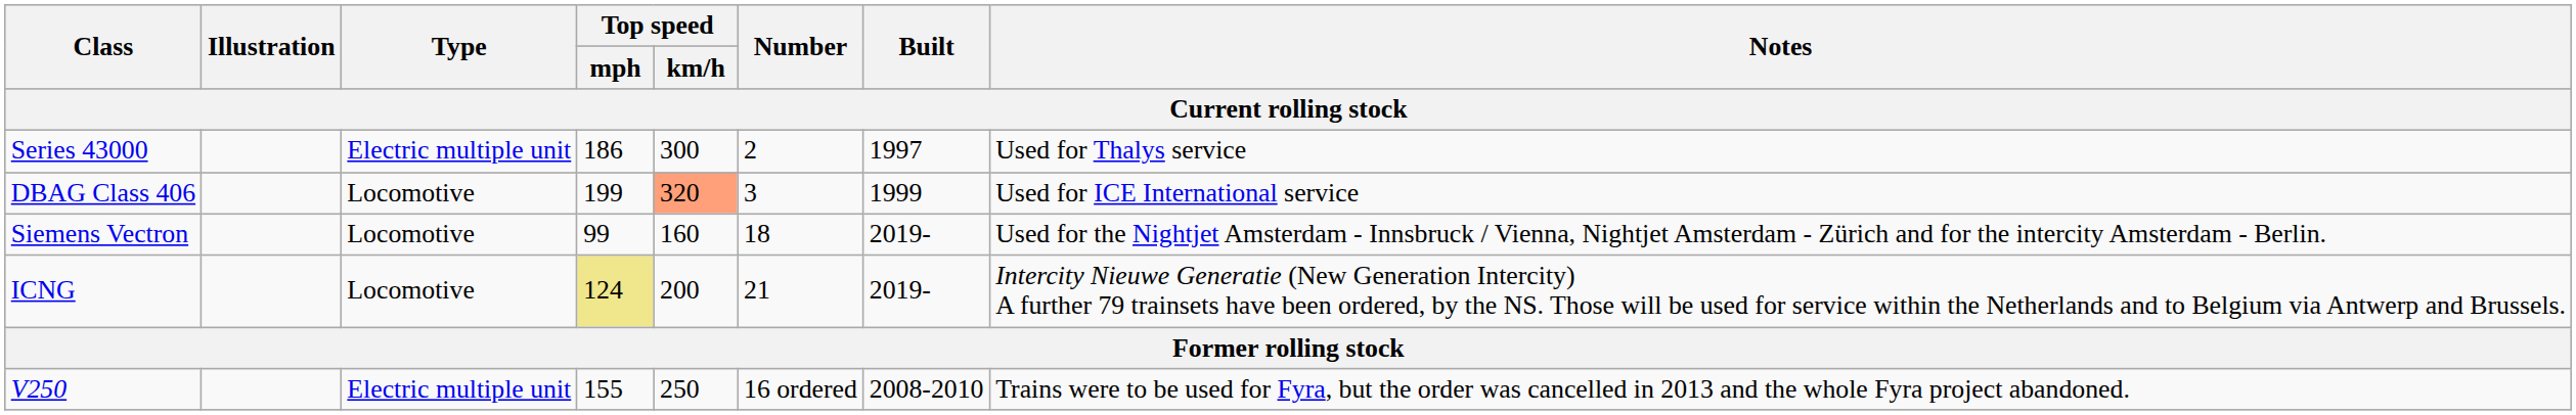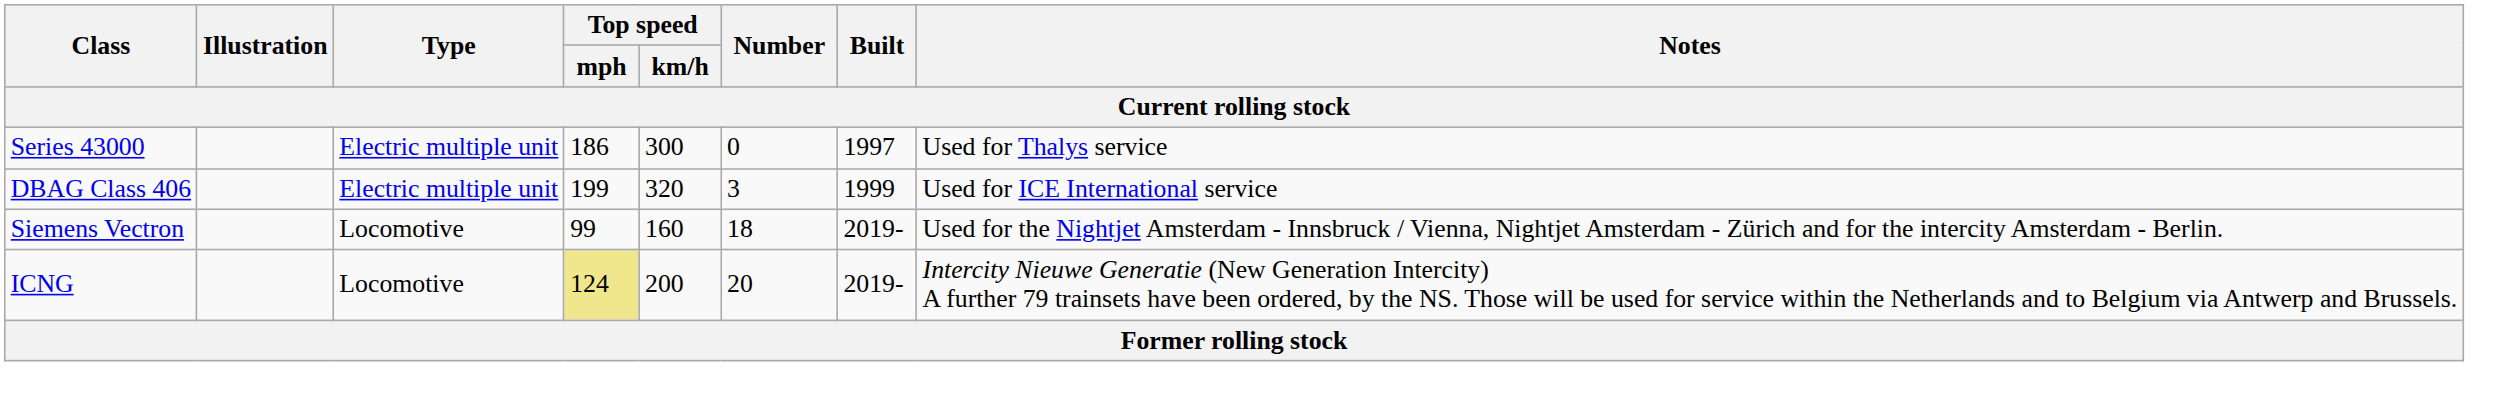 <table class="wikitable">
 <tr ---- bgcolor=#f9f9f9>
 <th rowspan="2"> Class </th>
 <th rowspan="2">Illustration</th>
 <th rowspan="2"> Type </th>
 <th colspan="2"> Top speed </th>
 <th rowspan="2"> Number </th>
 <th rowspan="2"> Built </th>
 <th rowspan="2"> Notes </th>
 </tr>
 <tr ---- bgcolor=#f9f9f9>
 <th> mph </th>
 <th> km/h </th>
 </tr>
 <tr>
 <th colspan="8">Current rolling stock</th>
 </tr>
 <tr>
 <td><a href='#'>Series 43000</a></td>
 <td></td>
 <td><a href='#'>Electric multiple unit</a></td>
 <td>186</td>
 <td>300</td>
-<td>2</td>
+<td>0</td>
 <td>1997</td>
 <td>Used for <a href='#'>Thalys</a> service</td>
 </tr>
 <tr>
 <td><a href='#'>DBAG Class 406</a></td>
 <td></td>
-<td>Locomotive</td>
+<td><a href='#'>Electric multiple unit</a></td>
 <td>199</td>
-<td style="background: lightsalmon;">320</td>
+<td>320</td>
 <td>3</td>
 <td>1999</td>
 <td>Used for <a href='#'>ICE International</a> service</td>
 </tr>
 <tr>
 <td><a href='#'>Siemens Vectron</a></td>
 <td></td>
 <td>Locomotive</td>
 <td>99</td>
 <td>160</td>
 <td>18</td>
 <td>2019-</td>
 <td>Used for the <a href='#'>Nightjet</a> Amsterdam - Innsbruck / Vienna, Nightjet Amsterdam - Zürich and for the intercity Amsterdam - Berlin.</td>
 </tr>
 <tr>
 <td><a href='#'>ICNG</a></td>
 <td></td>
 <td>Locomotive</td>
 <td style="background: khaki;">124</td>
 <td>200</td>
-<td>21</td>
+<td>20</td>
 <td>2019-</td>
 <td><em>Intercity Nieuwe Generatie</em> (New Generation Intercity)<br>A further 79 trainsets have been ordered, by the NS. Those will be used for service within the Netherlands and to Belgium via Antwerp and Brussels.</td>
 </tr>
 <tr>
 <th colspan="8">Former rolling stock</th>
 </tr>
-<tr>
-<td><em><a href='#'>V250</a></em></td>
-<td></td>
-<td><a href='#'>Electric multiple unit</a></td>
-<td>155</td>
-<td>250</td>
-<td>16 ordered</td>
-<td>2008-2010</td>
-<td>Trains were to be used for <a href='#'>Fyra</a>, but the order was cancelled in 2013 and the whole Fyra project abandoned.</td>
-</tr>
 </table>
